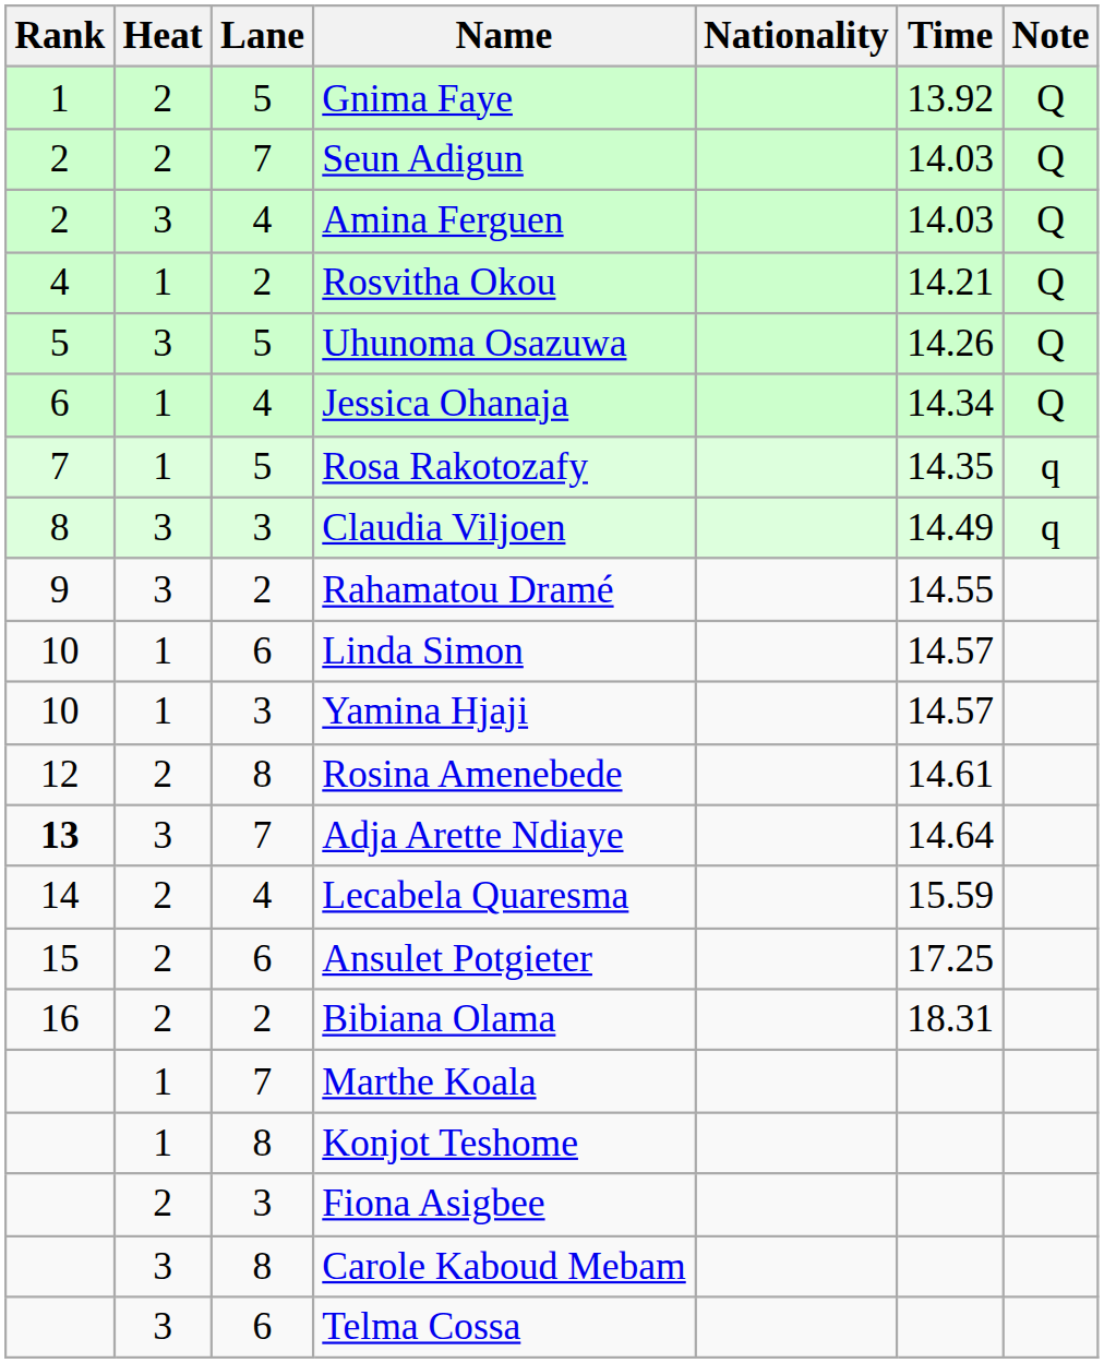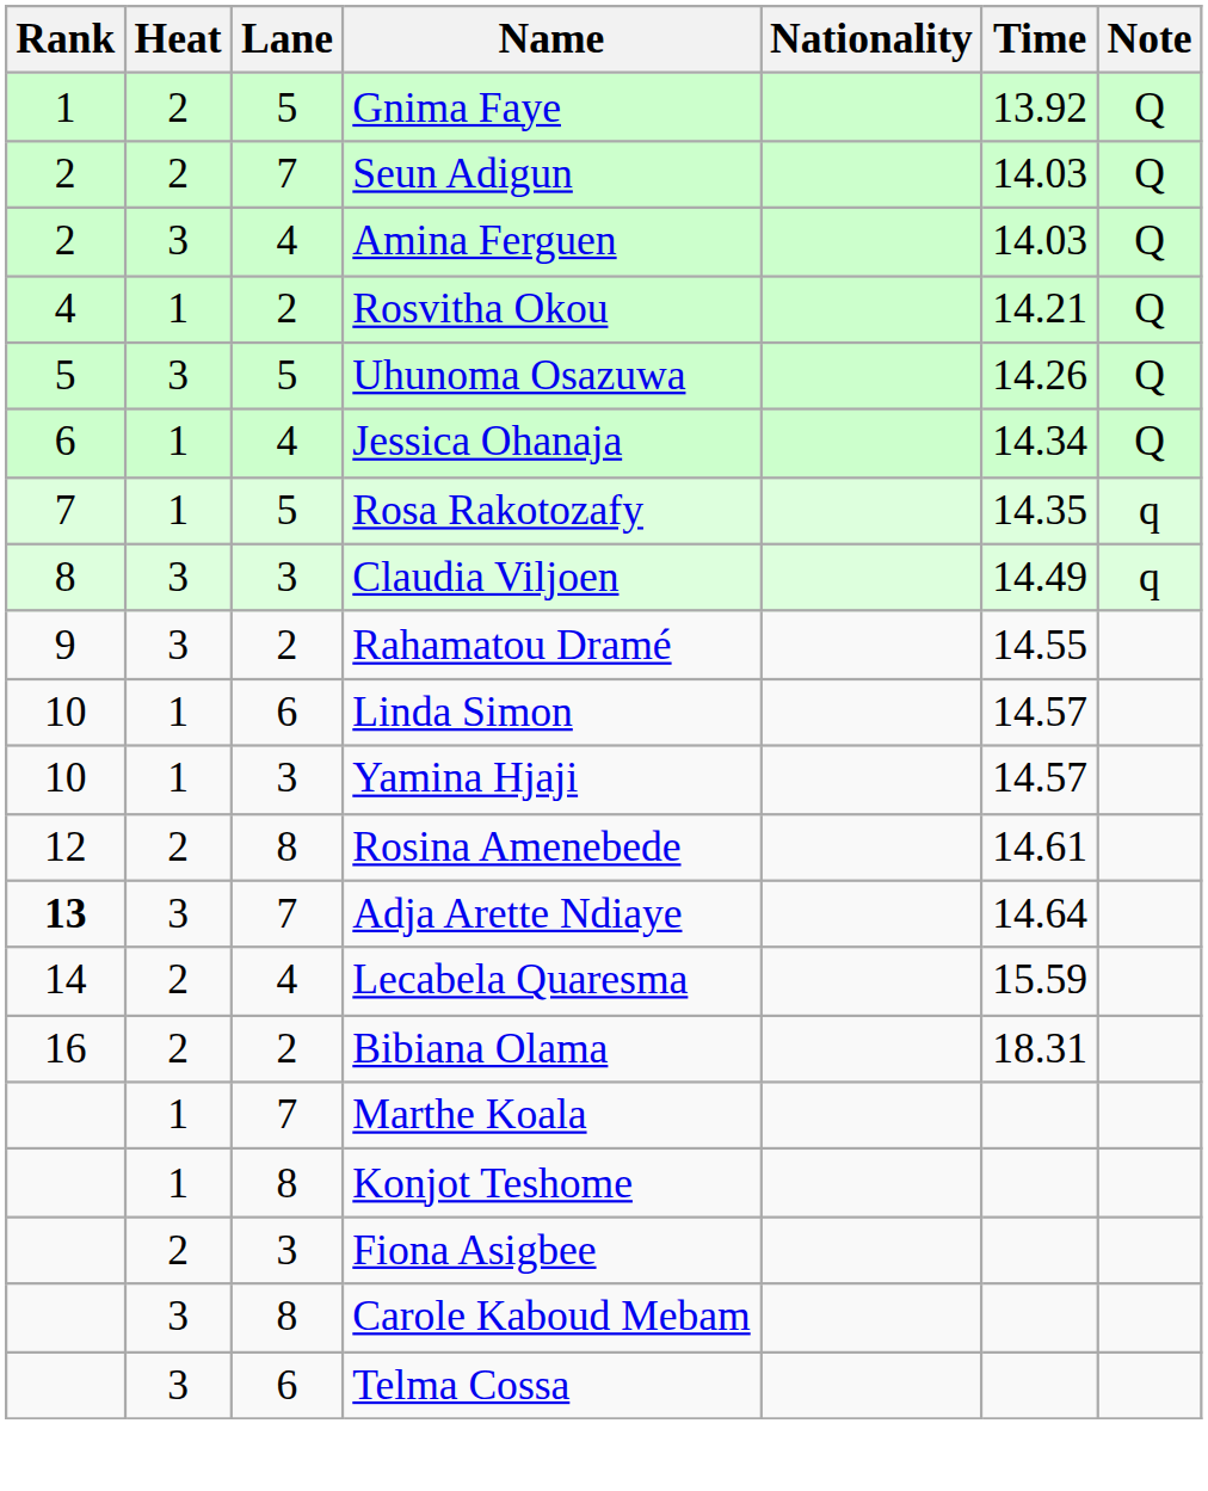 <table class="wikitable sortable" style="text-align:center">
 <tr>
 <th>Rank</th>
 <th>Heat</th>
 <th>Lane</th>
 <th>Name</th>
 <th>Nationality</th>
 <th>Time</th>
 <th>Note</th>
 </tr>
 <tr bgcolor=ccffcc>
 <td>1</td>
 <td>2</td>
 <td>5</td>
 <td align="left"><a href='#'>Gnima Faye</a></td>
 <td align=left></td>
 <td>13.92</td>
 <td>Q</td>
 </tr>
 <tr bgcolor=ccffcc>
 <td>2</td>
 <td>2</td>
 <td>7</td>
 <td align="left"><a href='#'>Seun Adigun</a></td>
 <td align=left></td>
 <td>14.03</td>
 <td>Q</td>
 </tr>
 <tr bgcolor=ccffcc>
 <td>2</td>
 <td>3</td>
 <td>4</td>
 <td align="left"><a href='#'>Amina Ferguen</a></td>
 <td align=left></td>
 <td>14.03</td>
 <td>Q</td>
 </tr>
 <tr bgcolor=ccffcc>
 <td>4</td>
 <td>1</td>
 <td>2</td>
 <td align="left"><a href='#'>Rosvitha Okou</a></td>
 <td align=left></td>
 <td>14.21</td>
 <td>Q</td>
 </tr>
 <tr bgcolor=ccffcc>
 <td>5</td>
 <td>3</td>
 <td>5</td>
 <td align="left"><a href='#'>Uhunoma Osazuwa</a></td>
 <td align=left></td>
 <td>14.26</td>
 <td>Q</td>
 </tr>
 <tr bgcolor=ccffcc>
 <td>6</td>
 <td>1</td>
 <td>4</td>
 <td align="left"><a href='#'>Jessica Ohanaja</a></td>
 <td align=left></td>
 <td>14.34</td>
 <td>Q</td>
 </tr>
 <tr bgcolor=ddffdd>
 <td>7</td>
 <td>1</td>
 <td>5</td>
 <td align="left"><a href='#'>Rosa Rakotozafy</a></td>
 <td align=left></td>
 <td>14.35</td>
 <td>q</td>
 </tr>
 <tr bgcolor=ddffdd>
 <td>8</td>
 <td>3</td>
 <td>3</td>
 <td align="left"><a href='#'>Claudia Viljoen</a></td>
 <td align=left></td>
 <td>14.49</td>
 <td>q</td>
 </tr>
 <tr>
 <td>9</td>
 <td>3</td>
 <td>2</td>
 <td align="left"><a href='#'>Rahamatou Dramé</a></td>
 <td align=left></td>
 <td>14.55</td>
 <td></td>
 </tr>
 <tr>
 <td>10</td>
 <td>1</td>
 <td>6</td>
 <td align="left"><a href='#'>Linda Simon</a></td>
 <td align=left></td>
 <td>14.57</td>
 <td></td>
 </tr>
 <tr>
 <td>10</td>
 <td>1</td>
 <td>3</td>
 <td align="left"><a href='#'>Yamina Hjaji</a></td>
 <td align=left></td>
 <td>14.57</td>
 <td></td>
 </tr>
 <tr>
 <td>12</td>
 <td>2</td>
 <td>8</td>
 <td align="left"><a href='#'>Rosina Amenebede</a></td>
 <td align=left></td>
 <td>14.61</td>
 <td></td>
 </tr>
 <tr>
 <td><strong>13</strong></td>
 <td>3</td>
 <td>7</td>
 <td align="left"><a href='#'>Adja Arette Ndiaye</a></td>
 <td align=left></td>
 <td>14.64</td>
 <td></td>
 </tr>
 <tr>
 <td>14</td>
 <td>2</td>
 <td>4</td>
 <td align="left"><a href='#'>Lecabela Quaresma</a></td>
 <td align=left></td>
 <td>15.59</td>
 <td></td>
 </tr>
 <tr>
-<td>15</td>
-<td>2</td>
-<td>6</td>
-<td align="left"><a href='#'>Ansulet Potgieter</a></td>
-<td align=left></td>
-<td>17.25</td>
-<td></td>
-</tr>
-<tr>
 <td>16</td>
 <td>2</td>
 <td>2</td>
 <td align="left"><a href='#'>Bibiana Olama</a></td>
 <td align=left></td>
 <td>18.31</td>
 <td></td>
 </tr>
 <tr>
 <td></td>
 <td>1</td>
 <td>7</td>
 <td align="left"><a href='#'>Marthe Koala</a></td>
 <td align=left></td>
 <td></td>
 <td></td>
 </tr>
 <tr>
 <td></td>
 <td>1</td>
 <td>8</td>
 <td align="left"><a href='#'>Konjot Teshome</a></td>
 <td align=left></td>
 <td></td>
 <td></td>
 </tr>
 <tr>
 <td></td>
 <td>2</td>
 <td>3</td>
 <td align="left"><a href='#'>Fiona Asigbee</a></td>
 <td align=left></td>
 <td></td>
 <td></td>
 </tr>
 <tr>
 <td></td>
 <td>3</td>
 <td>8</td>
 <td align="left"><a href='#'>Carole Kaboud Mebam</a></td>
 <td align=left></td>
 <td></td>
 <td></td>
 </tr>
 <tr>
 <td></td>
 <td>3</td>
 <td>6</td>
 <td align="left"><a href='#'>Telma Cossa</a></td>
 <td align=left></td>
 <td></td>
 <td></td>
 </tr>
 </table>
